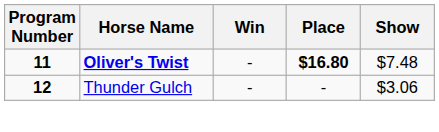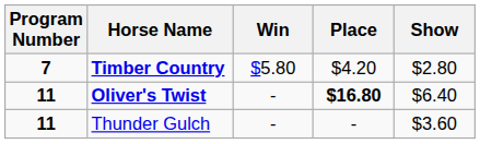 <table class="wikitable sortable" style="font-size:90%">
 <tr>
 <th width="58px">Program <br> Number</th>
 <th width="110px">Horse Name <br></th>
 <th width="58px">Win <br></th>
 <th width="58px">Place <br></th>
 <th width="58px">Show <br></th>
 </tr>
 <tr>
+<td align=center><strong>7</strong></td>
+<td><strong><a href='#'>Timber Country</a></strong></td>
+<td align=center><a href='#'>$</a>5.80</td>
+<td align=center>$4.20</td>
+<td align=center>$2.80</td>
+</tr>
+<tr>
 <td align=center><strong>11</strong></td>
 <td><strong><a href='#'>Oliver's Twist</a></strong></td>
 <td align=center>-</td>
 <td align=center><strong>$16.80</strong></td>
-<td align=center>$7.48</td>
+<td align=center>$6.40</td>
 </tr>
 <tr>
-<td align=center><strong>12</strong></td>
+<td align=center><strong>11</strong></td>
 <td><a href='#'>Thunder Gulch</a></td>
 <td align=center>-</td>
 <td align=center>-</td>
-<td align=center>$3.06</td>
+<td align=center>$3.60</td>
 </tr>
 </table>
